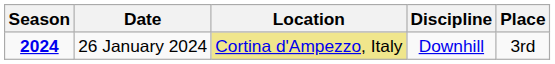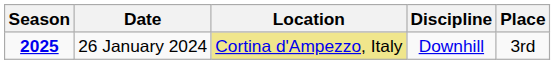 <table class="wikitable" style="text-align:center; font-size:95%;">
 <tr>
 <th>Season</th>
 <th>Date</th>
 <th>Location</th>
 <th>Discipline</th>
 <th>Place</th>
 </tr>
 <tr>
-<td rowspan=1><strong><a href='#'>2024</a></strong></td>
+<td rowspan=1><strong><a href='#'>2025</a></strong></td>
 <td align=right>26 January 2024</td>
 <td align=left style="background: khaki;"> <a href='#'>Cortina d'Ampezzo</a>, Italy</td>
 <td><a href='#'>Downhill</a></td>
 <td>3rd</td>
 </tr>
 </table>
